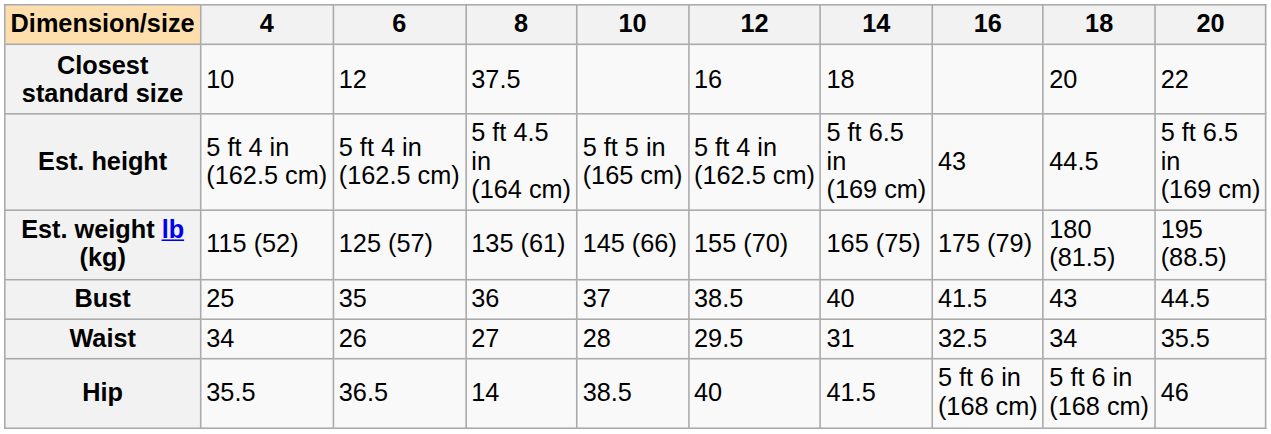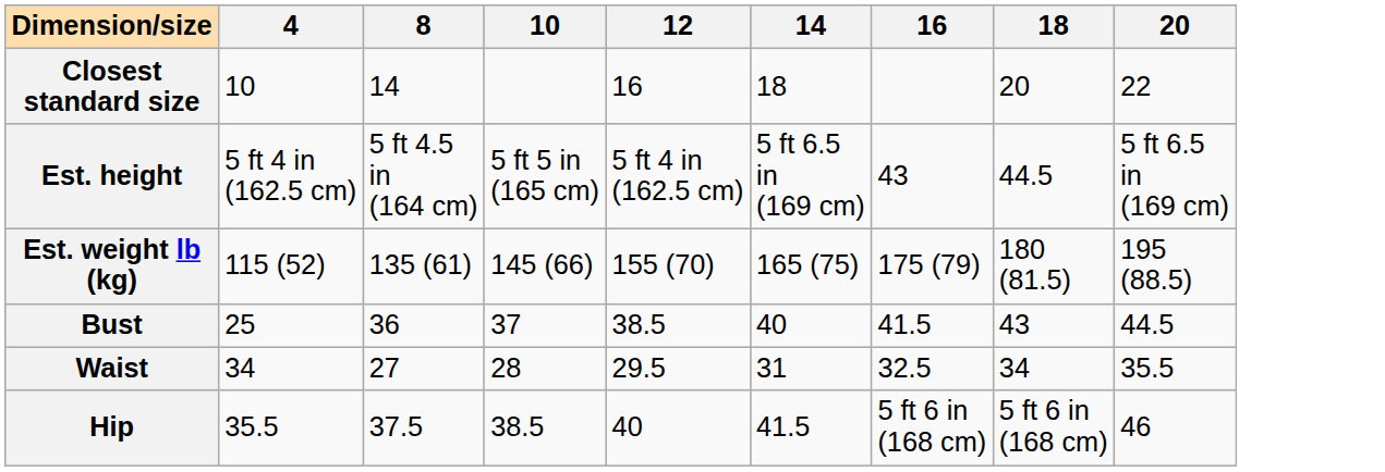 <table class="wikitable">
 <tr>
 <th style="background:#ffdead;">Dimension/size</th>
 <th>4</th>
-<th>6</th>
 <th>8</th>
 <th>10</th>
 <th>12</th>
 <th>14</th>
 <th>16</th>
 <th>18</th>
 <th>20</th>
 </tr>
 <tr>
 <th>Closest standard size</th>
 <td>10</td>
-<td>12</td>
-<td>37.5</td>
+<td>14</td>
 <td></td>
 <td>16</td>
 <td>18</td>
 <td></td>
 <td>20</td>
 <td>22</td>
 </tr>
 <tr>
 <th>Est. height</th>
-<td>5 ft 4 in (162.5 cm)</td>
 <td>5 ft 4 in (162.5 cm)</td>
 <td>5 ft 4.5 in (164 cm)</td>
 <td>5 ft 5 in (165 cm)</td>
 <td>5 ft 4 in (162.5 cm)</td>
 <td>5 ft 6.5 in (169 cm)</td>
 <td>43</td>
 <td>44.5</td>
 <td>5 ft 6.5 in (169 cm)</td>
 </tr>
 <tr>
 <th>Est. weight <a href='#'>lb</a> (kg)</th>
 <td>115 (52)</td>
-<td>125 (57)</td>
 <td>135 (61)</td>
 <td>145 (66)</td>
 <td>155 (70)</td>
 <td>165 (75)</td>
 <td>175 (79)</td>
 <td>180 (81.5)</td>
 <td>195 (88.5)</td>
 </tr>
 <tr>
 <th>Bust</th>
 <td>25</td>
-<td>35</td>
 <td>36</td>
 <td>37</td>
 <td>38.5</td>
 <td>40</td>
 <td>41.5</td>
 <td>43</td>
 <td>44.5</td>
 </tr>
 <tr>
 <th>Waist</th>
 <td>34</td>
-<td>26</td>
 <td>27</td>
 <td>28</td>
 <td>29.5</td>
 <td>31</td>
 <td>32.5</td>
 <td>34</td>
 <td>35.5</td>
 </tr>
 <tr>
 <th>Hip</th>
 <td>35.5</td>
-<td>36.5</td>
-<td>14</td>
+<td>37.5</td>
 <td>38.5</td>
 <td>40</td>
 <td>41.5</td>
 <td>5 ft 6 in (168 cm)</td>
 <td>5 ft 6 in (168 cm)</td>
 <td>46</td>
 </tr>
 </table>
